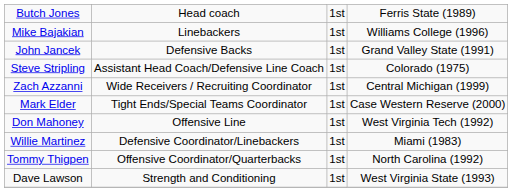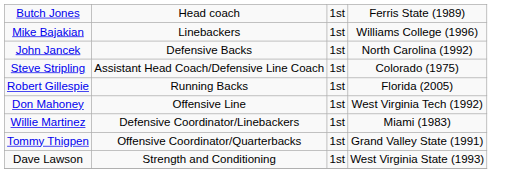 <table class="wikitable">
 <tr align="center">
 <td><a href='#'>Butch Jones </a></td>
 <td>Head coach</td>
 <td>1st</td>
 <td>Ferris State (1989)</td>
 </tr>
 <tr align="center">
 <td><a href='#'>Mike Bajakian</a></td>
 <td>Linebackers</td>
 <td>1st</td>
 <td>Williams College (1996)</td>
 </tr>
 <tr align="center">
 <td><a href='#'>John Jancek</a></td>
 <td>Defensive Backs</td>
 <td>1st</td>
-<td>Grand Valley State (1991)</td>
+<td>North Carolina (1992)</td>
 </tr>
 <tr align="center">
 <td><a href='#'>Steve Stripling</a></td>
 <td>Assistant Head Coach/Defensive Line Coach</td>
 <td>1st</td>
 <td>Colorado (1975)</td>
 </tr>
 <tr align="center">
-<td><a href='#'>Zach Azzanni</a></td>
-<td>Wide Receivers / Recruiting Coordinator</td>
+<td><a href='#'>Robert Gillespie</a></td>
+<td>Running Backs</td>
 <td>1st</td>
-<td>Central Michigan (1999)</td>
-</tr>
-<tr align="center">
-<td><a href='#'>Mark Elder</a></td>
-<td>Tight Ends/Special Teams Coordinator</td>
-<td>1st</td>
-<td>Case Western Reserve (2000)</td>
+<td>Florida (2005)</td>
 </tr>
 <tr align="center">
 <td><a href='#'>Don Mahoney</a></td>
 <td>Offensive Line</td>
 <td>1st</td>
 <td>West Virginia Tech (1992)</td>
 </tr>
 <tr align="center">
 <td><a href='#'>Willie Martinez</a></td>
 <td>Defensive Coordinator/Linebackers</td>
 <td>1st</td>
 <td>Miami (1983)</td>
 </tr>
 <tr align="center">
 <td><a href='#'>Tommy Thigpen</a></td>
 <td>Offensive Coordinator/Quarterbacks</td>
 <td>1st</td>
-<td>North Carolina (1992)</td>
+<td>Grand Valley State (1991)</td>
 </tr>
 <tr align="center">
 <td>Dave Lawson</td>
 <td>Strength and Conditioning</td>
 <td>1st</td>
 <td>West Virginia State (1993)</td>
 </tr>
 <tr align="center">
 </tr>
 </table>
